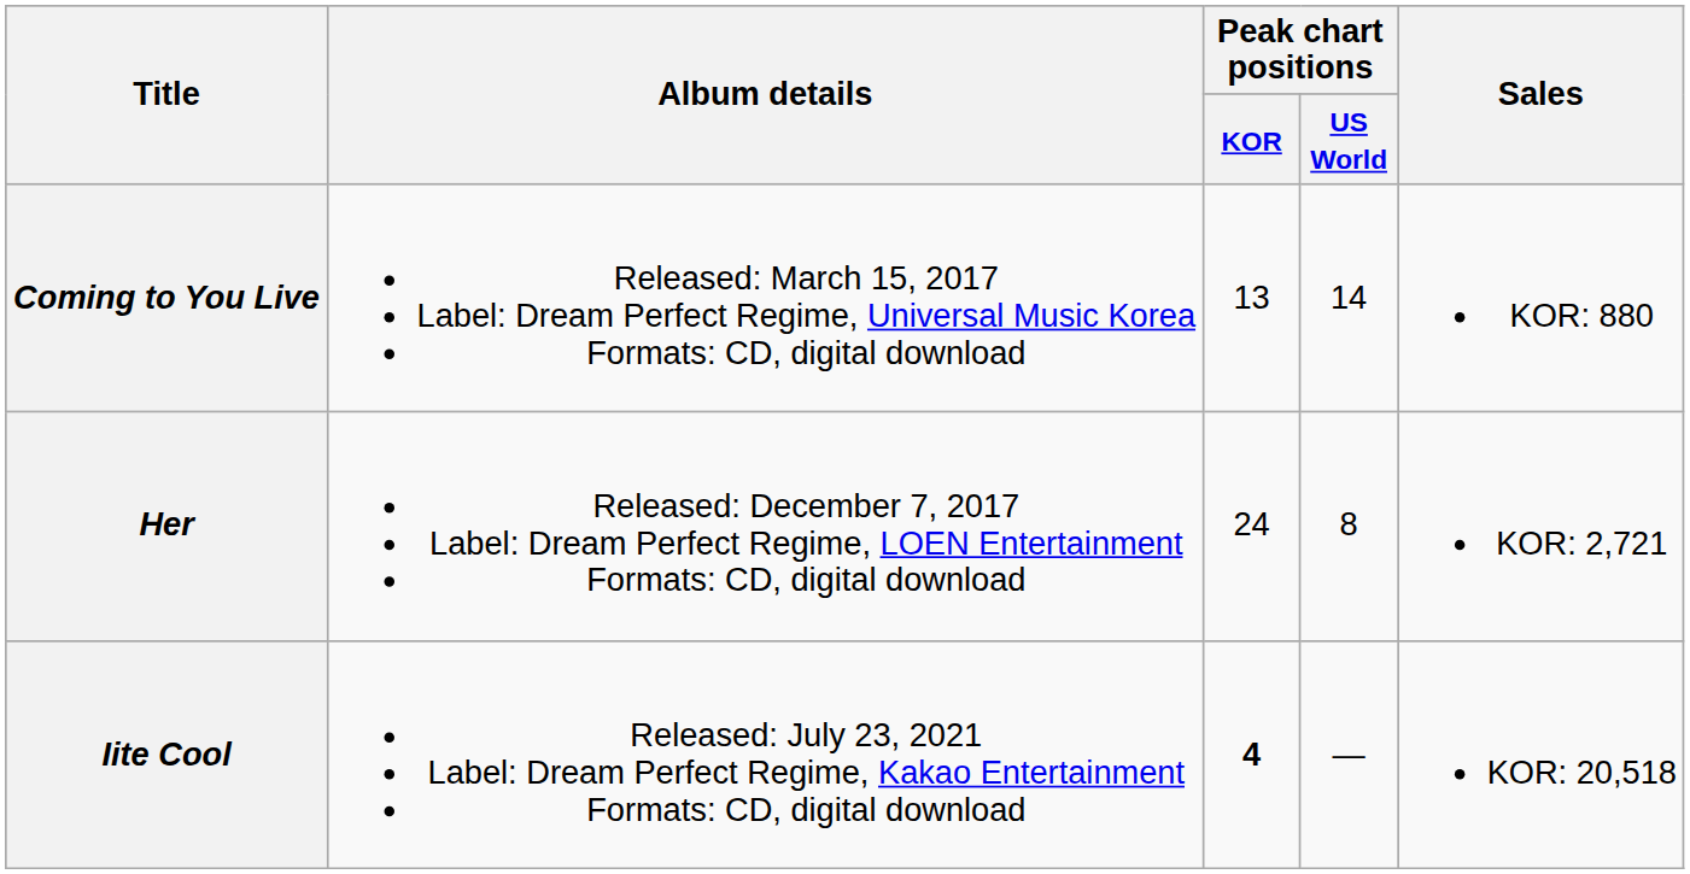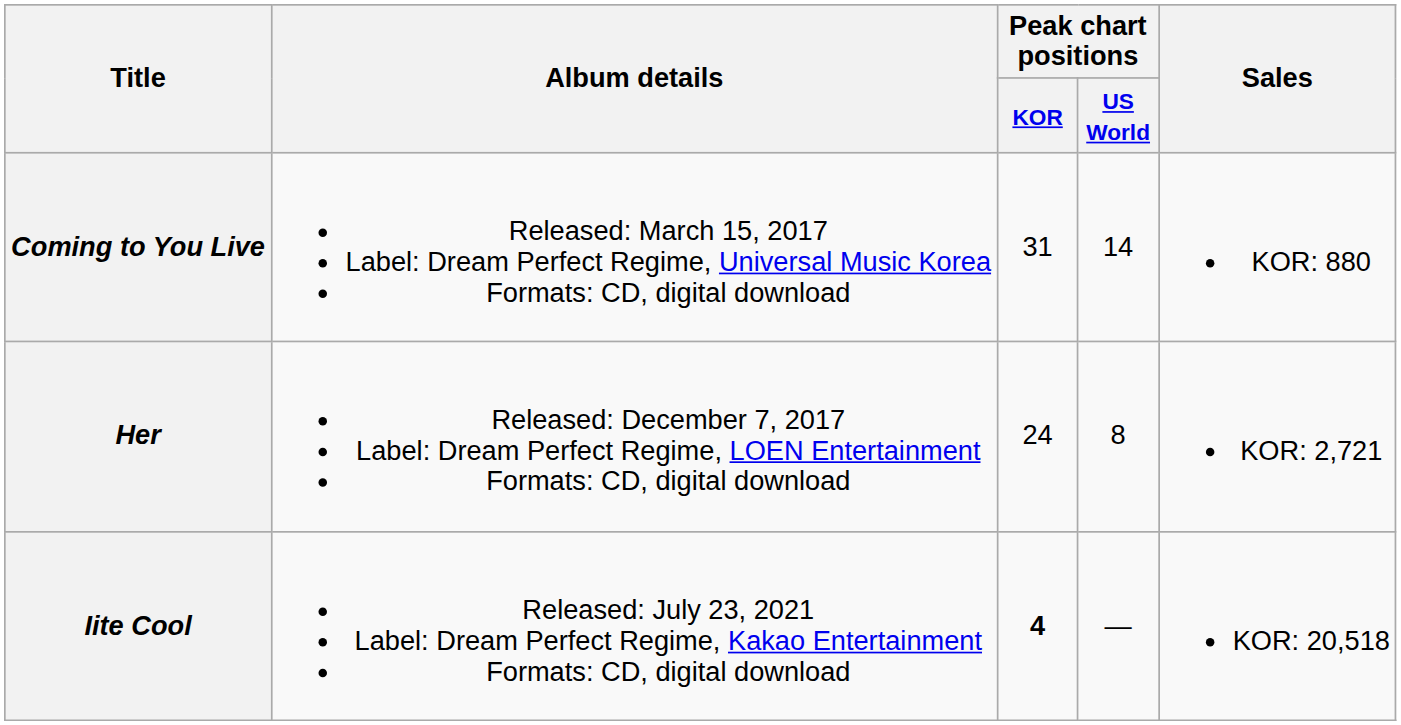 <table class="wikitable plainrowheaders" style="text-align:center;">
 <tr>
 <th scope="col" rowspan="2">Title</th>
 <th scope="col" rowspan="2">Album details</th>
 <th scope="col" colspan="2">Peak chart positions</th>
 <th scope="col" rowspan="2">Sales</th>
 </tr>
 <tr>
 <th scope="col" style="width:2.5em;"><small><a href='#'>KOR</a></small><br></th>
 <th scope="col" style="width:2.5em;"><small><a href='#'>US World</a></small><br></th>
 </tr>
 <tr>
 <th scope="row"><em>Coming to You Live</em></th>
 <td><br><ul><li>Released: March 15, 2017</li><li>Label: Dream Perfect Regime, <a href='#'>Universal Music Korea</a></li><li>Formats: CD, digital download</li></ul></td>
-<td>13</td>
+<td>31</td>
 <td>14</td>
 <td><br><ul><li>KOR: 880</li></ul></td>
 </tr>
 <tr>
 <th scope="row"><em>Her</em></th>
 <td><br><ul><li>Released: December 7, 2017</li><li>Label: Dream Perfect Regime, <a href='#'>LOEN Entertainment</a></li><li>Formats: CD, digital download</li></ul></td>
 <td>24</td>
 <td>8</td>
 <td><br><ul><li>KOR: 2,721</li></ul></td>
 </tr>
 <tr>
 <th scope="row"><em>Iite Cool</em></th>
 <td><br><ul><li>Released: July 23, 2021</li><li>Label: Dream Perfect Regime, <a href='#'>Kakao Entertainment</a></li><li>Formats: CD, digital download</li></ul></td>
 <td><strong>4</strong></td>
 <td>—</td>
 <td><br><ul><li>KOR: 20,518</li></ul></td>
 </tr>
 <tr>
 </tr>
 </table>
